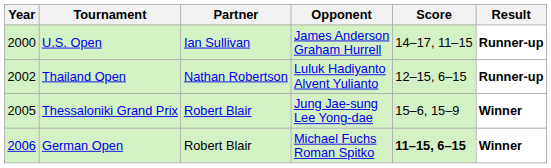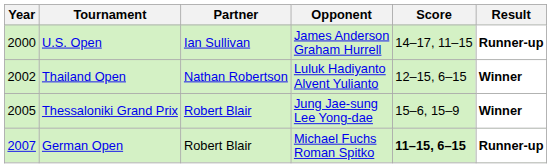 <table class="sortable wikitable" style="font-size: 90%;">
 <tr>
 <th>Year</th>
 <th>Tournament</th>
 <th>Partner</th>
 <th>Opponent</th>
 <th>Score</th>
 <th>Result</th>
 </tr>
 <tr style="background:#D4F1C5">
 <td align="center">2000</td>
 <td align="left"><a href='#'>U.S. Open</a></td>
 <td align="left"> <a href='#'>Ian Sullivan</a></td>
 <td align="left"> <a href='#'>James Anderson</a> <br>  <a href='#'>Graham Hurrell</a></td>
 <td align="left">14–17, 11–15</td>
 <td style="text-align:left; background:white"> <strong>Runner-up</strong></td>
 </tr>
 <tr style="background:#D4F1C5">
 <td align="center">2002</td>
 <td align="left"><a href='#'>Thailand Open</a></td>
 <td align="left"> <a href='#'>Nathan Robertson</a></td>
 <td align="left"> <a href='#'>Luluk Hadiyanto</a> <br>  <a href='#'>Alvent Yulianto</a></td>
 <td align="left">12–15, 6–15</td>
-<td style="text-align:left; background:white"> <strong>Runner-up</strong></td>
+<td style="text-align:left; background:white"> <strong>Winner</strong></td>
 </tr>
 <tr style="background:#D4F1C5">
 <td align="center">2005</td>
 <td align="left"><a href='#'>Thessaloniki Grand Prix</a></td>
 <td align="left"> <a href='#'>Robert Blair</a></td>
 <td align="left"> <a href='#'>Jung Jae-sung</a> <br>  <a href='#'>Lee Yong-dae</a></td>
 <td align="left">15–6, 15–9</td>
 <td style="text-align:left; background:white"> <strong>Winner</strong></td>
 </tr>
 <tr style="background:#D4F1C5">
-<td align="center"><a href='#'>2006</a></td>
+<td align="center"><a href='#'>2007</a></td>
 <td align="left"><a href='#'>German Open</a></td>
 <td align="left"> Robert Blair</td>
 <td align="left"> <a href='#'>Michael Fuchs</a> <br>  <a href='#'>Roman Spitko</a></td>
 <td align="left"><strong>11–15, 6–15</strong></td>
-<td style="text-align:left; background:white"> <strong>Winner</strong></td>
+<td style="text-align:left; background:white"> <strong>Runner-up</strong></td>
 </tr>
 </table>
